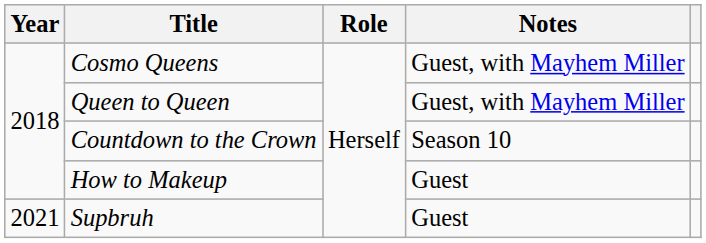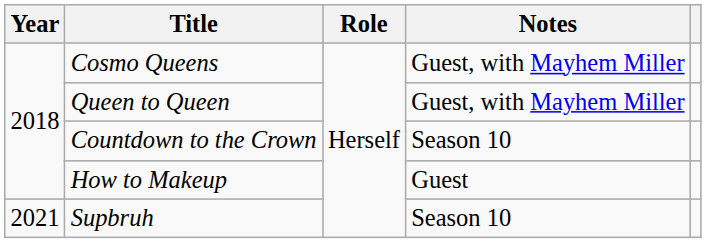 <table class="wikitable">
 <tr>
 <th>Year</th>
 <th>Title</th>
 <th>Role</th>
 <th>Notes</th>
 <th></th>
 </tr>
 <tr>
 <td rowspan="4">2018</td>
 <td><em>Cosmo Queens</em></td>
 <td rowspan="5">Herself</td>
 <td>Guest, with <a href='#'>Mayhem Miller</a></td>
 <td style="text-align: center;"></td>
 </tr>
 <tr>
 <td><em>Queen to Queen</em></td>
 <td>Guest, with <a href='#'>Mayhem Miller</a></td>
 <td style="text-align: center;"></td>
 </tr>
 <tr>
 <td><em>Countdown to the Crown</em></td>
 <td>Season 10</td>
 <td style="text-align: center;"></td>
 </tr>
 <tr>
 <td><em>How to Makeup</em></td>
 <td>Guest</td>
 <td style="text-align: center;"></td>
 </tr>
 <tr>
 <td>2021</td>
 <td><em>Supbruh</em></td>
-<td>Guest</td>
+<td>Season 10</td>
 <td style="text-align: center;"></td>
 </tr>
 </table>
